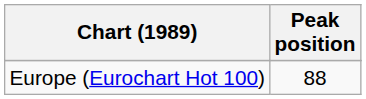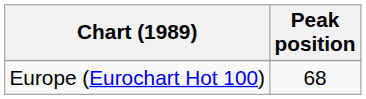 <table class="wikitable sortable plainrowheaders">
 <tr>
 <th align="left">Chart (1989)</th>
 <th align="center">Peak<br>position</th>
 </tr>
 <tr>
 </tr>
 <tr>
 </tr>
 <tr>
 </tr>
 <tr>
 <td>Europe (<a href='#'>Eurochart Hot 100</a>)</td>
-<td style="text-align:center;">88</td>
+<td style="text-align:center;">68</td>
 </tr>
 </table>
